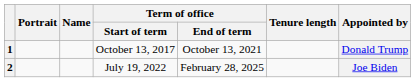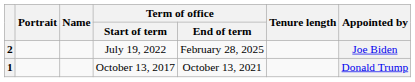 <table class="wikitable" style="text-align:center">
 <tr>
 <th rowspan="2"></th>
 <th rowspan="2">Portrait</th>
 <th rowspan="2">Name<br></th>
 <th colspan="2">Term of office</th>
 <th rowspan="2">Tenure length</th>
 <th rowspan="2">Appointed by</th>
 </tr>
 <tr>
 <th>Start of term</th>
 <th>End of term</th>
 </tr>
 <tr>
+<th>2</th>
+<td></td>
+<td><br></td>
+<td>July 19, 2022</td>
+<td>February 28, 2025</td>
+<td></td>
+<th style="font-weight:normal"><a href='#'>Joe Biden</a></th>
+</tr>
+<tr>
 <th>1</th>
 <td></td>
 <td><br></td>
 <td>October 13, 2017</td>
 <td>October 13, 2021</td>
 <td></td>
 <th style="font-weight:normal"><a href='#'>Donald Trump</a></th>
 </tr>
-<tr>
-<th>2</th>
-<td></td>
-<td><br></td>
-<td>July 19, 2022</td>
-<td>February 28, 2025</td>
-<td></td>
-<th style="font-weight:normal"><a href='#'>Joe Biden</a></th>
-</tr>
 </table>
